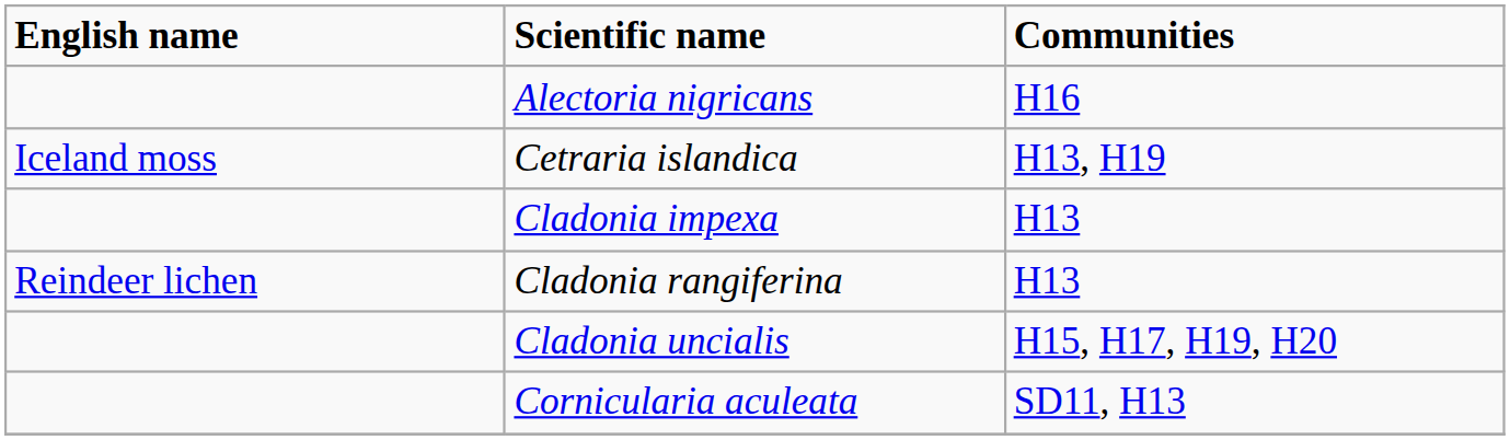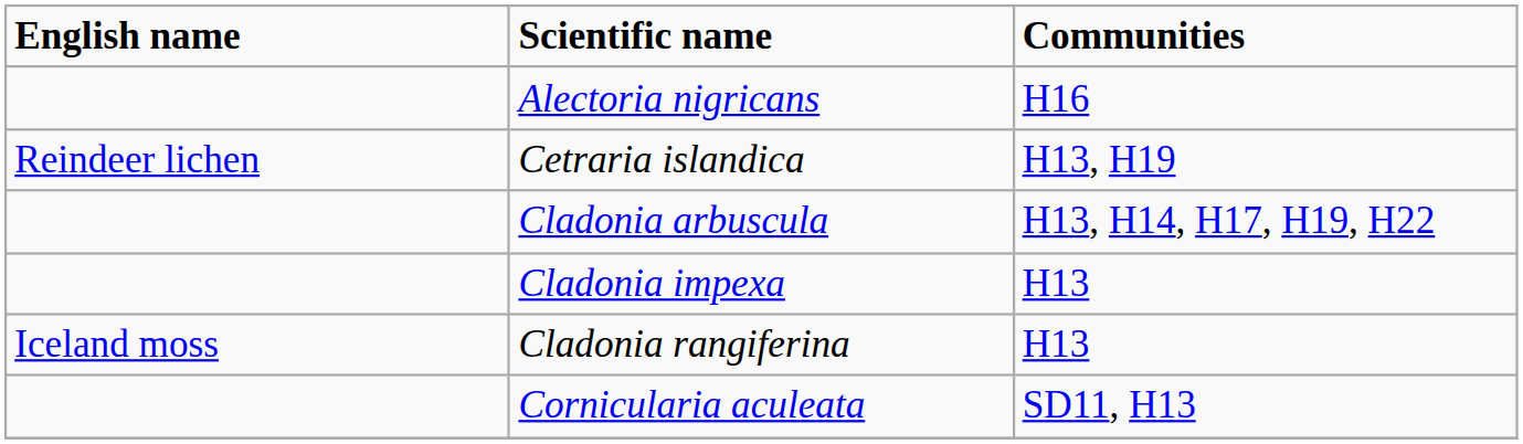 <table class="wikitable">
 <tr>
 <td style="width:200px"><strong>English name</strong></td>
 <td style="width:200px"><strong>Scientific name</strong></td>
 <td style="width:200px"><strong>Communities</strong></td>
 </tr>
 <tr>
 <td></td>
 <td><em><a href='#'>Alectoria nigricans</a></em></td>
 <td><a href='#'>H16</a></td>
 </tr>
 <tr>
-<td><a href='#'>Iceland moss</a></td>
+<td><a href='#'>Reindeer lichen</a></td>
 <td><em>Cetraria islandica</em></td>
 <td><a href='#'>H13</a>, <a href='#'>H19</a></td>
+</tr>
+<tr>
+<td></td>
+<td><em><a href='#'>Cladonia arbuscula</a></em></td>
+<td><a href='#'>H13</a>, <a href='#'>H14</a>, <a href='#'>H17</a>, <a href='#'>H19</a>, <a href='#'>H22</a></td>
 </tr>
 <tr>
 <td></td>
 <td><em><a href='#'>Cladonia impexa</a></em></td>
 <td><a href='#'>H13</a></td>
 </tr>
 <tr>
-<td><a href='#'>Reindeer lichen</a></td>
+<td><a href='#'>Iceland moss</a></td>
 <td><em>Cladonia rangiferina</em></td>
 <td><a href='#'>H13</a></td>
-</tr>
-<tr>
-<td></td>
-<td><em><a href='#'>Cladonia uncialis</a></em></td>
-<td><a href='#'>H15</a>, <a href='#'>H17</a>, <a href='#'>H19</a>, <a href='#'>H20</a></td>
 </tr>
 <tr>
 <td></td>
 <td><em><a href='#'>Cornicularia aculeata</a></em></td>
 <td><a href='#'>SD11</a>, <a href='#'>H13</a></td>
 </tr>
 <tr>
 </tr>
 </table>
